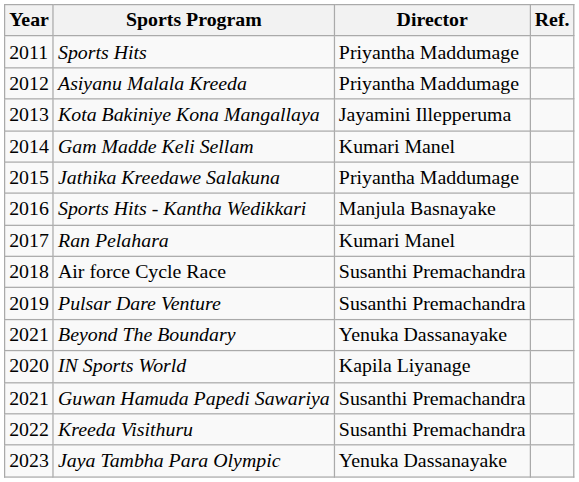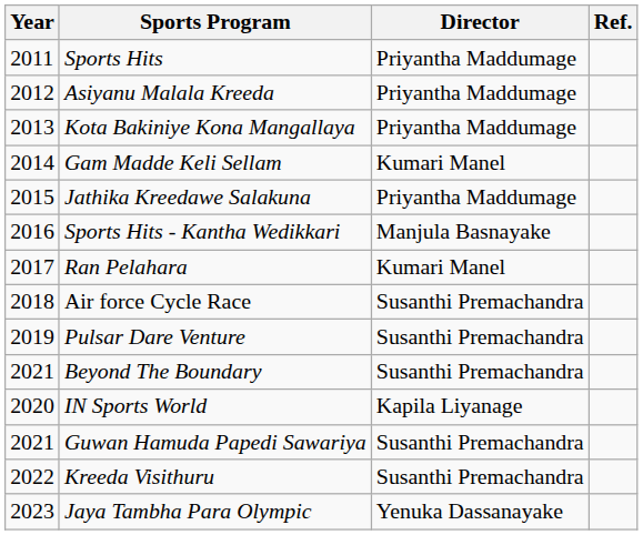 <table class="wikitable">
 <tr>
 <th>Year</th>
 <th>Sports Program</th>
 <th>Director</th>
 <th>Ref.</th>
 </tr>
 <tr>
 <td>2011</td>
 <td><em>Sports Hits</em></td>
 <td>Priyantha Maddumage</td>
 <td></td>
 </tr>
 <tr>
 <td>2012</td>
 <td><em>Asiyanu Malala Kreeda</em></td>
 <td>Priyantha Maddumage</td>
 <td></td>
 </tr>
 <tr>
 <td>2013</td>
 <td><em>Kota Bakiniye Kona Mangallaya</em></td>
-<td>Jayamini Illepperuma</td>
+<td>Priyantha Maddumage</td>
 <td></td>
 </tr>
 <tr>
 <td>2014</td>
 <td><em>Gam Madde Keli Sellam</em></td>
 <td>Kumari Manel</td>
 <td></td>
 </tr>
 <tr>
 <td>2015</td>
 <td><em>Jathika Kreedawe Salakuna</em></td>
 <td>Priyantha Maddumage</td>
 <td></td>
 </tr>
 <tr>
 <td>2016</td>
 <td><em>Sports Hits - Kantha Wedikkari</em></td>
 <td>Manjula Basnayake</td>
 <td></td>
 </tr>
 <tr>
 <td>2017</td>
 <td><em>Ran Pelahara</em></td>
 <td>Kumari Manel</td>
 <td></td>
 </tr>
 <tr>
 <td>2018</td>
 <td>Air force Cycle Race</td>
 <td>Susanthi Premachandra</td>
 <td></td>
 </tr>
 <tr>
 <td>2019</td>
 <td><em>Pulsar Dare Venture</em></td>
 <td>Susanthi Premachandra</td>
 <td></td>
 </tr>
 <tr>
 <td>2021</td>
 <td><em>Beyond The Boundary</em></td>
-<td>Yenuka Dassanayake</td>
+<td>Susanthi Premachandra</td>
 <td></td>
 </tr>
 <tr>
 <td>2020</td>
 <td><em>IN Sports World</em></td>
 <td>Kapila Liyanage</td>
 <td></td>
 </tr>
 <tr>
 <td>2021</td>
 <td><em>Guwan Hamuda Papedi Sawariya</em></td>
 <td>Susanthi Premachandra</td>
 <td></td>
 </tr>
 <tr>
 <td>2022</td>
 <td><em>Kreeda Visithuru</em></td>
 <td>Susanthi Premachandra</td>
 <td></td>
 </tr>
 <tr>
 <td>2023</td>
 <td><em>Jaya Tambha Para Olympic</em></td>
 <td>Yenuka Dassanayake</td>
 <td></td>
 </tr>
 </table>
